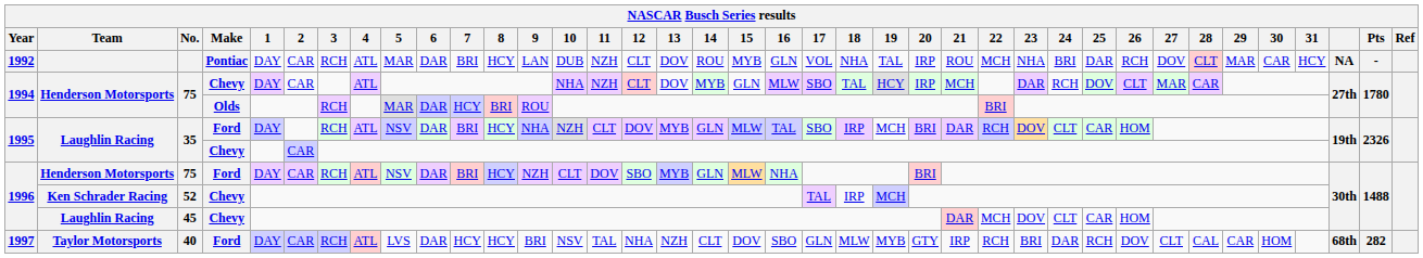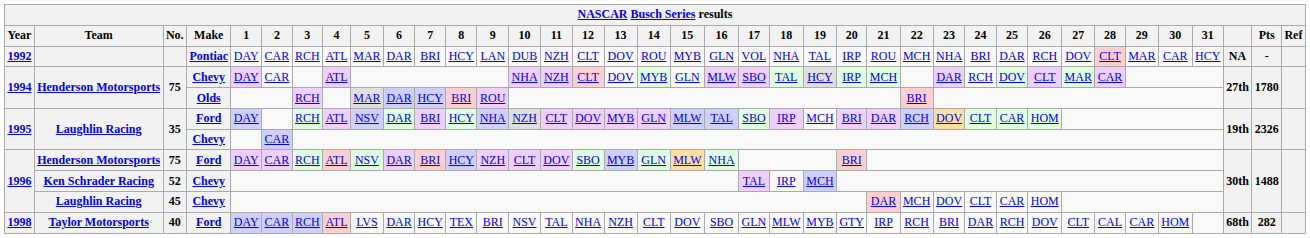 <table class="wikitable" style="text-align:center; font-size:75%">
 <tr>
 <th colspan=42><a href='#'>NASCAR</a> <a href='#'>Busch Series</a> results</th>
 </tr>
 <tr>
 <th>Year</th>
 <th>Team</th>
 <th>No.</th>
 <th>Make</th>
 <th>1</th>
 <th>2</th>
 <th>3</th>
 <th>4</th>
 <th>5</th>
 <th>6</th>
 <th>7</th>
 <th>8</th>
 <th>9</th>
 <th>10</th>
 <th>11</th>
 <th>12</th>
 <th>13</th>
 <th>14</th>
 <th>15</th>
 <th>16</th>
 <th>17</th>
 <th>18</th>
 <th>19</th>
 <th>20</th>
 <th>21</th>
 <th>22</th>
 <th>23</th>
 <th>24</th>
 <th>25</th>
 <th>26</th>
 <th>27</th>
 <th>28</th>
 <th>29</th>
 <th>30</th>
 <th>31</th>
 <th></th>
 <th>Pts</th>
 <th>Ref</th>
 </tr>
 <tr>
 <th><a href='#'>1992</a></th>
 <th></th>
 <th></th>
 <th><a href='#'>Pontiac</a></th>
 <td><a href='#'>DAY</a></td>
 <td><a href='#'>CAR</a></td>
 <td><a href='#'>RCH</a></td>
 <td><a href='#'>ATL</a></td>
 <td><a href='#'>MAR</a></td>
 <td><a href='#'>DAR</a></td>
 <td><a href='#'>BRI</a></td>
 <td><a href='#'>HCY</a></td>
 <td><a href='#'>LAN</a></td>
 <td><a href='#'>DUB</a></td>
 <td><a href='#'>NZH</a></td>
 <td><a href='#'>CLT</a></td>
 <td><a href='#'>DOV</a></td>
 <td><a href='#'>ROU</a></td>
 <td><a href='#'>MYB</a></td>
 <td><a href='#'>GLN</a></td>
 <td><a href='#'>VOL</a></td>
 <td><a href='#'>NHA</a></td>
 <td><a href='#'>TAL</a></td>
 <td><a href='#'>IRP</a></td>
 <td><a href='#'>ROU</a></td>
 <td><a href='#'>MCH</a></td>
 <td><a href='#'>NHA</a></td>
 <td><a href='#'>BRI</a></td>
 <td><a href='#'>DAR</a></td>
 <td><a href='#'>RCH</a></td>
 <td><a href='#'>DOV</a></td>
 <td style="background:#FFCFCF;"><a href='#'>CLT</a><br></td>
 <td><a href='#'>MAR</a></td>
 <td><a href='#'>CAR</a></td>
 <td><a href='#'>HCY</a></td>
 <th>NA</th>
 <th>-</th>
 <th></th>
 </tr>
 <tr>
 <th rowspan=2><a href='#'>1994</a></th>
 <th rowspan=2><a href='#'>Henderson Motorsports</a></th>
 <th rowspan=2>75</th>
 <th><a href='#'>Chevy</a></th>
 <td style="background:#EFCFFF;"><a href='#'>DAY</a><br></td>
 <td><a href='#'>CAR</a></td>
 <td></td>
 <td style="background:#EFCFFF;"><a href='#'>ATL</a><br></td>
 <td colspan=5></td>
 <td style="background:#EFCFFF;"><a href='#'>NHA</a><br></td>
 <td style="background:#EFCFFF;"><a href='#'>NZH</a><br></td>
 <td style="background:#FFCFCF;"><a href='#'>CLT</a><br></td>
 <td><a href='#'>DOV</a></td>
 <td style="background:#DFFFDF;"><a href='#'>MYB</a><br></td>
 <td><a href='#'>GLN</a></td>
 <td style="background:#EFCFFF;"><a href='#'>MLW</a><br></td>
 <td style="background:#EFCFFF;"><a href='#'>SBO</a><br></td>
 <td style="background:#DFFFDF;"><a href='#'>TAL</a><br></td>
 <td style="background:#DFDFDF;"><a href='#'>HCY</a><br></td>
 <td style="background:#DFFFDF;"><a href='#'>IRP</a><br></td>
 <td style="background:#DFFFDF;"><a href='#'>MCH</a><br></td>
 <td></td>
 <td style="background:#EFCFFF;"><a href='#'>DAR</a><br></td>
 <td><a href='#'>RCH</a></td>
 <td style="background:#DFFFDF;"><a href='#'>DOV</a><br></td>
 <td style="background:#EFCFFF;"><a href='#'>CLT</a><br></td>
 <td style="background:#DFFFDF;"><a href='#'>MAR</a><br></td>
 <td style="background:#EFCFFF;"><a href='#'>CAR</a><br></td>
 <td colspan=3></td>
 <th rowspan=2>27th</th>
 <th rowspan=2>1780</th>
 <th rowspan=2></th>
 </tr>
 <tr>
 <th><a href='#'>Olds</a></th>
 <td colspan=2></td>
 <td style="background:#EFCFFF;"><a href='#'>RCH</a><br></td>
 <td></td>
 <td style="background:#DFDFDF;"><a href='#'>MAR</a><br></td>
 <td style="background:#CFCFFF;"><a href='#'>DAR</a><br></td>
 <td style="background:#CFCFFF;"><a href='#'>HCY</a><br></td>
 <td style="background:#FFCFCF;"><a href='#'>BRI</a><br></td>
 <td style="background:#EFCFFF;"><a href='#'>ROU</a><br></td>
 <td colspan=12></td>
 <td style="background:#FFCFCF;"><a href='#'>BRI</a><br></td>
 <td colspan=9></td>
 </tr>
 <tr>
 <th rowspan=2><a href='#'>1995</a></th>
 <th rowspan=2><a href='#'>Laughlin Racing</a></th>
 <th rowspan=2>35</th>
 <th><a href='#'>Ford</a></th>
 <td style="background:#CFCFFF;"><a href='#'>DAY</a><br></td>
 <td></td>
 <td style="background:#DFFFDF;"><a href='#'>RCH</a><br></td>
 <td style="background:#EFCFFF;"><a href='#'>ATL</a><br></td>
 <td style="background:#CFCFFF;"><a href='#'>NSV</a><br></td>
 <td style="background:#DFFFDF;"><a href='#'>DAR</a><br></td>
 <td style="background:#EFCFFF;"><a href='#'>BRI</a><br></td>
 <td style="background:#DFFFDF;"><a href='#'>HCY</a><br></td>
 <td style="background:#CFCFFF;"><a href='#'>NHA</a><br></td>
 <td style="background:#DFDFDF;"><a href='#'>NZH</a><br></td>
 <td style="background:#EFCFFF;"><a href='#'>CLT</a><br></td>
 <td style="background:#EFCFFF;"><a href='#'>DOV</a><br></td>
 <td style="background:#EFCFFF;"><a href='#'>MYB</a><br></td>
 <td style="background:#EFCFFF;"><a href='#'>GLN</a><br></td>
 <td style="background:#CFCFFF;"><a href='#'>MLW</a><br></td>
 <td style="background:#CFCFFF;"><a href='#'>TAL</a><br></td>
 <td style="background:#DFFFDF;"><a href='#'>SBO</a><br></td>
 <td style="background:#EFCFFF;"><a href='#'>IRP</a><br></td>
 <td><a href='#'>MCH</a></td>
 <td style="background:#EFCFFF;"><a href='#'>BRI</a><br></td>
 <td style="background:#EFCFFF;"><a href='#'>DAR</a><br></td>
 <td style="background:#CFCFFF;"><a href='#'>RCH</a><br></td>
 <td style="background:#FFDF9F;"><a href='#'>DOV</a><br></td>
 <td style="background:#DFFFDF;"><a href='#'>CLT</a><br></td>
 <td style="background:#DFFFDF;"><a href='#'>CAR</a><br></td>
 <td style="background:#DFFFDF;"><a href='#'>HOM</a><br></td>
 <td colspan=5></td>
 <th rowspan=2>19th</th>
 <th rowspan=2>2326</th>
 <th rowspan=2></th>
 </tr>
 <tr>
 <th><a href='#'>Chevy</a></th>
 <td></td>
 <td style="background:#CFCFFF;"><a href='#'>CAR</a><br></td>
 <td colspan=29></td>
 </tr>
 <tr>
 <th rowspan=3><a href='#'>1996</a></th>
 <th><a href='#'>Henderson Motorsports</a></th>
 <th>75</th>
 <th><a href='#'>Ford</a></th>
 <td style="background:#EFCFFF;"><a href='#'>DAY</a><br></td>
 <td style="background:#EFCFFF;"><a href='#'>CAR</a><br></td>
 <td style="background:#DFFFDF;"><a href='#'>RCH</a><br></td>
 <td style="background:#FFCFCF;"><a href='#'>ATL</a><br></td>
 <td style="background:#DFFFDF;"><a href='#'>NSV</a><br></td>
 <td style="background:#EFCFFF;"><a href='#'>DAR</a><br></td>
 <td style="background:#FFCFCF;"><a href='#'>BRI</a><br></td>
 <td style="background:#CFCFFF;"><a href='#'>HCY</a><br></td>
 <td style="background:#EFCFFF;"><a href='#'>NZH</a><br></td>
 <td style="background:#EFCFFF;"><a href='#'>CLT</a><br></td>
 <td style="background:#EFCFFF;"><a href='#'>DOV</a><br></td>
 <td style="background:#DFFFDF;"><a href='#'>SBO</a><br></td>
 <td style="background:#CFCFFF;"><a href='#'>MYB</a><br></td>
 <td style="background:#DFFFDF;"><a href='#'>GLN</a><br></td>
 <td style="background:#FFDF9F;"><a href='#'>MLW</a><br></td>
 <td style="background:#DFFFDF;"><a href='#'>NHA</a><br></td>
 <td colspan=3></td>
 <td style="background:#FFCFCF;"><a href='#'>BRI</a><br></td>
 <td colspan=11></td>
 <th rowspan=3>30th</th>
 <th rowspan=3>1488</th>
 <th rowspan=3></th>
 </tr>
 <tr>
 <th><a href='#'>Ken Schrader Racing</a></th>
 <th>52</th>
 <th><a href='#'>Chevy</a></th>
 <td colspan=16></td>
 <td style="background:#EFCFFF;"><a href='#'>TAL</a><br></td>
 <td><a href='#'>IRP</a></td>
 <td style="background:#CFCFFF;"><a href='#'>MCH</a><br></td>
 <td colspan=12></td>
 </tr>
 <tr>
 <th><a href='#'>Laughlin Racing</a></th>
 <th>45</th>
 <th><a href='#'>Chevy</a></th>
 <td colspan=20></td>
 <td style="background:#FFCFCF;"><a href='#'>DAR</a><br></td>
 <td><a href='#'>MCH</a></td>
 <td><a href='#'>DOV</a></td>
 <td><a href='#'>CLT</a></td>
 <td><a href='#'>CAR</a></td>
 <td><a href='#'>HOM</a></td>
 <td colspan=5></td>
 </tr>
 <tr>
-<th><a href='#'>1997</a></th>
+<th><a href='#'>1998</a></th>
 <th><a href='#'>Taylor Motorsports</a></th>
 <th>40</th>
 <th><a href='#'>Ford</a></th>
 <td style="background:#CFCFFF;"><a href='#'>DAY</a><br></td>
 <td style="background:#CFCFFF;"><a href='#'>CAR</a><br></td>
 <td style="background:#CFCFFF;"><a href='#'>RCH</a><br></td>
 <td style="background:#FFCFCF;"><a href='#'>ATL</a><br></td>
 <td><a href='#'>LVS</a></td>
 <td><a href='#'>DAR</a></td>
 <td><a href='#'>HCY</a></td>
-<td><a href='#'>HCY</a></td>
+<td><a href='#'>TEX</a></td>
 <td><a href='#'>BRI</a></td>
 <td><a href='#'>NSV</a></td>
 <td><a href='#'>TAL</a></td>
 <td><a href='#'>NHA</a></td>
 <td><a href='#'>NZH</a></td>
 <td><a href='#'>CLT</a></td>
 <td><a href='#'>DOV</a></td>
 <td><a href='#'>SBO</a></td>
 <td><a href='#'>GLN</a></td>
 <td><a href='#'>MLW</a></td>
 <td><a href='#'>MYB</a></td>
 <td><a href='#'>GTY</a></td>
 <td><a href='#'>IRP</a></td>
 <td><a href='#'>RCH</a></td>
 <td><a href='#'>BRI</a></td>
 <td><a href='#'>DAR</a></td>
 <td><a href='#'>RCH</a></td>
 <td><a href='#'>DOV</a></td>
 <td><a href='#'>CLT</a></td>
 <td><a href='#'>CAL</a></td>
 <td><a href='#'>CAR</a></td>
 <td><a href='#'>HOM</a></td>
 <td></td>
 <th>68th</th>
 <th>282</th>
 <th></th>
 </tr>
 </table>
